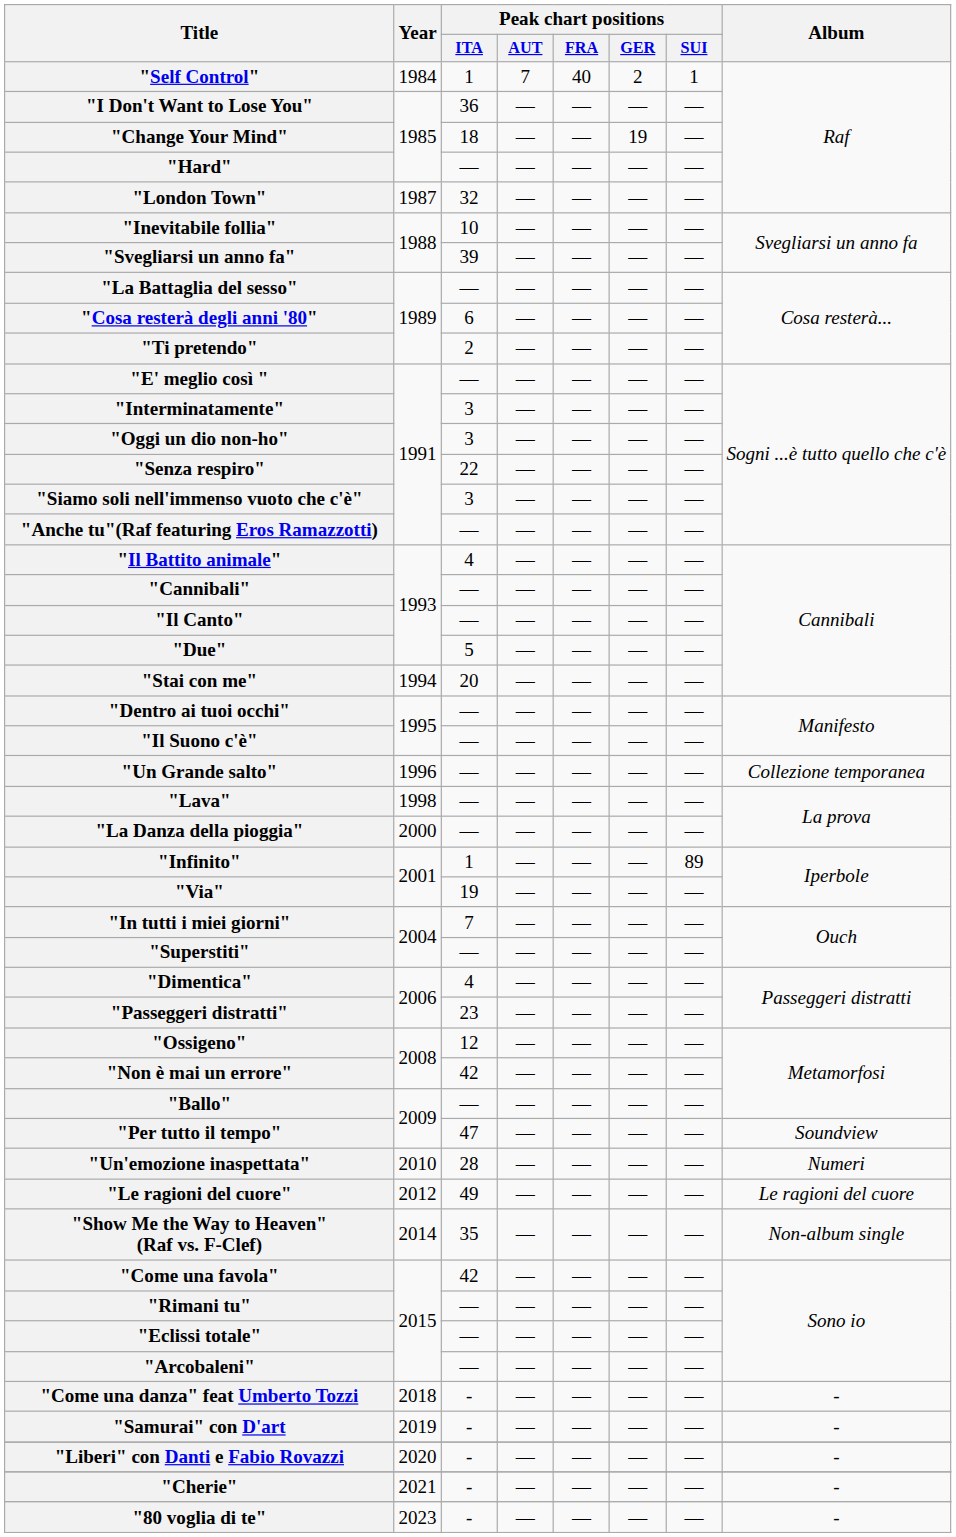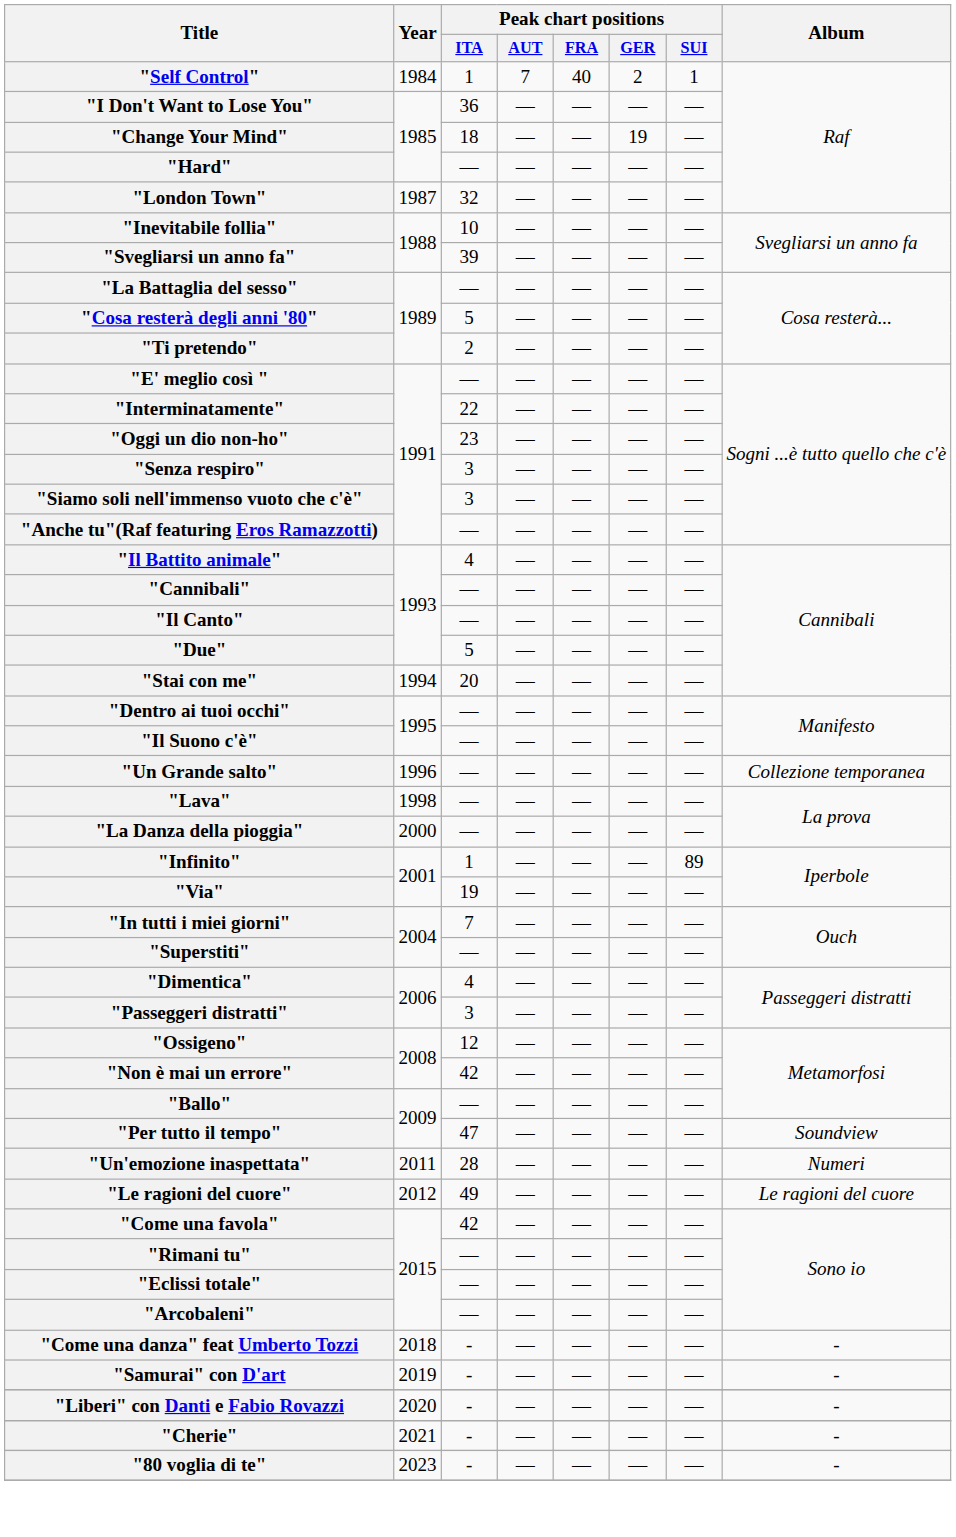 <table class="wikitable plainrowheaders" style="text-align:center;">
 <tr>
 <th scope="col" rowspan="2" style="width:20em;">Title</th>
 <th scope="col" rowspan="2">Year</th>
 <th scope="col" colspan="5">Peak chart positions</th>
 <th scope="col" rowspan="2">Album</th>
 </tr>
 <tr>
 <th style="width:3em;font-size:85%"><a href='#'>ITA</a><br></th>
 <th style="width:3em;font-size:85%"><a href='#'>AUT</a><br></th>
 <th style="width:3em;font-size:85%"><a href='#'>FRA</a><br></th>
 <th style="width:3em;font-size:85%"><a href='#'>GER</a><br></th>
 <th style="width:3em;font-size:85%"><a href='#'>SUI</a><br></th>
 </tr>
 <tr>
 <th scope="row">"<a href='#'>Self Control</a>"</th>
 <td rowspan="1">1984</td>
 <td>1</td>
 <td>7</td>
 <td>40</td>
 <td>2</td>
 <td>1</td>
 <td rowspan=5><em>Raf</em></td>
 </tr>
 <tr>
 <th scope="row">"I Don't Want to Lose You"</th>
 <td rowspan="3">1985</td>
 <td>36</td>
 <td>—</td>
 <td>—</td>
 <td>—</td>
 <td>—</td>
 </tr>
 <tr>
 <th scope="row">"Change Your Mind"</th>
 <td>18</td>
 <td>—</td>
 <td>—</td>
 <td>19</td>
 <td>—</td>
 </tr>
 <tr>
 <th scope="row">"Hard"</th>
 <td>—</td>
 <td>—</td>
 <td>—</td>
 <td>—</td>
 <td>—</td>
 </tr>
 <tr>
 <th scope="row">"London Town"</th>
 <td rowspan="1">1987</td>
 <td>32</td>
 <td>—</td>
 <td>—</td>
 <td>—</td>
 <td>—</td>
 </tr>
 <tr>
 <th scope="row">"Inevitabile follia"</th>
 <td rowspan="2">1988</td>
 <td>10</td>
 <td>—</td>
 <td>—</td>
 <td>—</td>
 <td>—</td>
 <td rowspan=2><em>Svegliarsi un anno fa</em></td>
 </tr>
 <tr>
 <th scope="row">"Svegliarsi un anno fa"</th>
 <td>39</td>
 <td>—</td>
 <td>—</td>
 <td>—</td>
 <td>—</td>
 </tr>
 <tr>
 <th scope="row">"La Battaglia del sesso"</th>
 <td rowspan="3">1989</td>
 <td>—</td>
 <td>—</td>
 <td>—</td>
 <td>—</td>
 <td>—</td>
 <td rowspan=3><em>Cosa resterà...</em></td>
 </tr>
 <tr>
 <th scope="row">"<a href='#'>Cosa resterà degli anni '80</a>"</th>
-<td>6</td>
+<td>5</td>
 <td>—</td>
 <td>—</td>
 <td>—</td>
 <td>—</td>
 </tr>
 <tr>
 <th scope="row">"Ti pretendo"</th>
 <td>2</td>
 <td>—</td>
 <td>—</td>
 <td>—</td>
 <td>—</td>
 </tr>
 <tr>
 <th scope="row">"E' meglio così "</th>
 <td rowspan="6">1991</td>
 <td>—</td>
 <td>—</td>
 <td>—</td>
 <td>—</td>
 <td>—</td>
 <td rowspan=6><em>Sogni ...è tutto quello che c'è</em></td>
 </tr>
 <tr>
 <th scope="row">"Interminatamente"</th>
-<td>3</td>
+<td>22</td>
 <td>—</td>
 <td>—</td>
 <td>—</td>
 <td>—</td>
 </tr>
 <tr>
 <th scope="row">"Oggi un dio non-ho"</th>
-<td>3</td>
+<td>23</td>
 <td>—</td>
 <td>—</td>
 <td>—</td>
 <td>—</td>
 </tr>
 <tr>
 <th scope="row">"Senza respiro"</th>
-<td>22</td>
+<td>3</td>
 <td>—</td>
 <td>—</td>
 <td>—</td>
 <td>—</td>
 </tr>
 <tr>
 <th scope="row">"Siamo soli nell'immenso vuoto che c'è"</th>
 <td>3</td>
 <td>—</td>
 <td>—</td>
 <td>—</td>
 <td>—</td>
 </tr>
 <tr>
 <th scope="row">"Anche tu"<span>(Raf featuring <a href='#'>Eros Ramazzotti</a>)</span></th>
 <td>—</td>
 <td>—</td>
 <td>—</td>
 <td>—</td>
 <td>—</td>
 </tr>
 <tr>
 <th scope="row">"<a href='#'>Il Battito animale</a>"</th>
 <td rowspan="4">1993</td>
 <td>4</td>
 <td>—</td>
 <td>—</td>
 <td>—</td>
 <td>—</td>
 <td rowspan=5><em>Cannibali</em></td>
 </tr>
 <tr>
 <th scope="row">"Cannibali"</th>
 <td>—</td>
 <td>—</td>
 <td>—</td>
 <td>—</td>
 <td>—</td>
 </tr>
 <tr>
 <th scope="row">"Il Canto"</th>
 <td>—</td>
 <td>—</td>
 <td>—</td>
 <td>—</td>
 <td>—</td>
 </tr>
 <tr>
 <th scope="row">"Due"</th>
 <td>5</td>
 <td>—</td>
 <td>—</td>
 <td>—</td>
 <td>—</td>
 </tr>
 <tr>
 <th scope="row">"Stai con me"</th>
 <td rowspan="1">1994</td>
 <td>20</td>
 <td>—</td>
 <td>—</td>
 <td>—</td>
 <td>—</td>
 </tr>
 <tr>
 <th scope="row">"Dentro ai tuoi occhi"</th>
 <td rowspan="2">1995</td>
 <td>—</td>
 <td>—</td>
 <td>—</td>
 <td>—</td>
 <td>—</td>
 <td rowspan=2><em>Manifesto</em></td>
 </tr>
 <tr>
 <th scope="row">"Il Suono c'è"</th>
 <td>—</td>
 <td>—</td>
 <td>—</td>
 <td>—</td>
 <td>—</td>
 </tr>
 <tr>
 <th scope="row">"Un Grande salto"</th>
 <td rowspan="1">1996</td>
 <td>—</td>
 <td>—</td>
 <td>—</td>
 <td>—</td>
 <td>—</td>
 <td rowspan=1><em>Collezione temporanea</em></td>
 </tr>
 <tr>
 <th scope="row">"Lava"</th>
 <td rowspan="1">1998</td>
 <td>—</td>
 <td>—</td>
 <td>—</td>
 <td>—</td>
 <td>—</td>
 <td rowspan=2><em>La prova</em></td>
 </tr>
 <tr>
 <th scope="row">"La Danza della pioggia"</th>
 <td rowspan="1">2000</td>
 <td>—</td>
 <td>—</td>
 <td>—</td>
 <td>—</td>
 <td>—</td>
 </tr>
 <tr>
 <th scope="row">"Infinito"</th>
 <td rowspan="2">2001</td>
 <td>1</td>
 <td>—</td>
 <td>—</td>
 <td>—</td>
 <td>89</td>
 <td rowspan=2><em>Iperbole</em></td>
 </tr>
 <tr>
 <th scope="row">"Via"</th>
 <td>19</td>
 <td>—</td>
 <td>—</td>
 <td>—</td>
 <td>—</td>
 </tr>
 <tr>
 <th scope="row">"In tutti i miei giorni"</th>
 <td rowspan="2">2004</td>
 <td>7</td>
 <td>—</td>
 <td>—</td>
 <td>—</td>
 <td>—</td>
 <td rowspan=2><em>Ouch</em></td>
 </tr>
 <tr>
 <th scope="row">"Superstiti"</th>
 <td>—</td>
 <td>—</td>
 <td>—</td>
 <td>—</td>
 <td>—</td>
 </tr>
 <tr>
 <th scope="row">"Dimentica"</th>
 <td rowspan="2">2006</td>
 <td>4</td>
 <td>—</td>
 <td>—</td>
 <td>—</td>
 <td>—</td>
 <td rowspan=2><em>Passeggeri distratti</em></td>
 </tr>
 <tr>
 <th scope="row">"Passeggeri distratti"</th>
-<td>23</td>
+<td>3</td>
 <td>—</td>
 <td>—</td>
 <td>—</td>
 <td>—</td>
 </tr>
 <tr>
 <th scope="row">"Ossigeno"</th>
 <td rowspan="2">2008</td>
 <td>12</td>
 <td>—</td>
 <td>—</td>
 <td>—</td>
 <td>—</td>
 <td rowspan=3><em>Metamorfosi</em></td>
 </tr>
 <tr>
 <th scope="row">"Non è mai un errore"</th>
 <td>42</td>
 <td>—</td>
 <td>—</td>
 <td>—</td>
 <td>—</td>
 </tr>
 <tr>
 <th scope="row">"Ballo"</th>
 <td rowspan="2">2009</td>
 <td>—</td>
 <td>—</td>
 <td>—</td>
 <td>—</td>
 <td>—</td>
 </tr>
 <tr>
 <th scope="row">"Per tutto il tempo"</th>
 <td>47</td>
 <td>—</td>
 <td>—</td>
 <td>—</td>
 <td>—</td>
 <td rowspan=1><em>Soundview</em></td>
 </tr>
 <tr>
 <th scope="row">"Un'emozione inaspettata"</th>
-<td rowspan="1">2010</td>
+<td rowspan="1">2011</td>
 <td>28</td>
 <td>—</td>
 <td>—</td>
 <td>—</td>
 <td>—</td>
 <td rowspan=1><em>Numeri</em></td>
 </tr>
 <tr>
 <th scope="row">"Le ragioni del cuore"</th>
 <td rowspan="1">2012</td>
 <td>49</td>
 <td>—</td>
 <td>—</td>
 <td>—</td>
 <td>—</td>
 <td rowspan=1><em>Le ragioni del cuore</em></td>
-</tr>
-<tr>
-<th scope="row">"Show Me the Way to Heaven" <br><span>(Raf vs. F-Clef)</span></th>
-<td rowspan="1">2014</td>
-<td>35</td>
-<td>—</td>
-<td>—</td>
-<td>—</td>
-<td>—</td>
-<td rowspan=1><em>Non-album single</em></td>
 </tr>
 <tr>
 <th scope="row">"Come una favola"</th>
 <td rowspan="4">2015</td>
 <td>42</td>
 <td>—</td>
 <td>—</td>
 <td>—</td>
 <td>—</td>
 <td rowspan=4><em>Sono io</em></td>
 </tr>
 <tr>
 <th scope="row">"Rimani tu"</th>
 <td>—</td>
 <td>—</td>
 <td>—</td>
 <td>—</td>
 <td>—</td>
 </tr>
 <tr>
 <th scope="row">"Eclissi totale"</th>
 <td>—</td>
 <td>—</td>
 <td>—</td>
 <td>—</td>
 <td>—</td>
 </tr>
 <tr>
 <th scope="row">"Arcobaleni"</th>
 <td>—</td>
 <td>—</td>
 <td>—</td>
 <td>—</td>
 <td>—</td>
 </tr>
 <tr>
 <th scope="row">"Come una danza" feat <a href='#'>Umberto Tozzi</a></th>
 <td rowspan="1">2018</td>
 <td>-</td>
 <td>—</td>
 <td>—</td>
 <td>—</td>
 <td>—</td>
 <td rowspan=1><em>-</em></td>
 </tr>
 <tr>
 <th scope="row">"Samurai" con <a href='#'>D'art</a></th>
 <td rowspan="1">2019</td>
 <td>-</td>
 <td>—</td>
 <td>—</td>
 <td>—</td>
 <td>—</td>
 <td rowspan=1><em>-</em></td>
 </tr>
 <tr>
 </tr>
 <tr>
 <th scope="row">"Liberi" con <a href='#'>Danti</a> e <a href='#'>Fabio Rovazzi</a></th>
 <td rowspan="1">2020</td>
 <td>-</td>
 <td>—</td>
 <td>—</td>
 <td>—</td>
 <td>—</td>
 <td rowspan=1><em>-</em></td>
 </tr>
 <tr>
 </tr>
 <tr>
 <th scope="row">"Cherie"</th>
 <td rowspan="1">2021</td>
 <td>-</td>
 <td>—</td>
 <td>—</td>
 <td>—</td>
 <td>—</td>
 <td rowspan=1><em>-</em></td>
 </tr>
 <tr>
 </tr>
 <tr>
 <th scope="row">"80 voglia di te"</th>
 <td rowspan="1">2023</td>
 <td>-</td>
 <td>—</td>
 <td>—</td>
 <td>—</td>
 <td>—</td>
 <td rowspan=1><em>-</em></td>
 </tr>
 <tr>
 </tr>
 </table>
